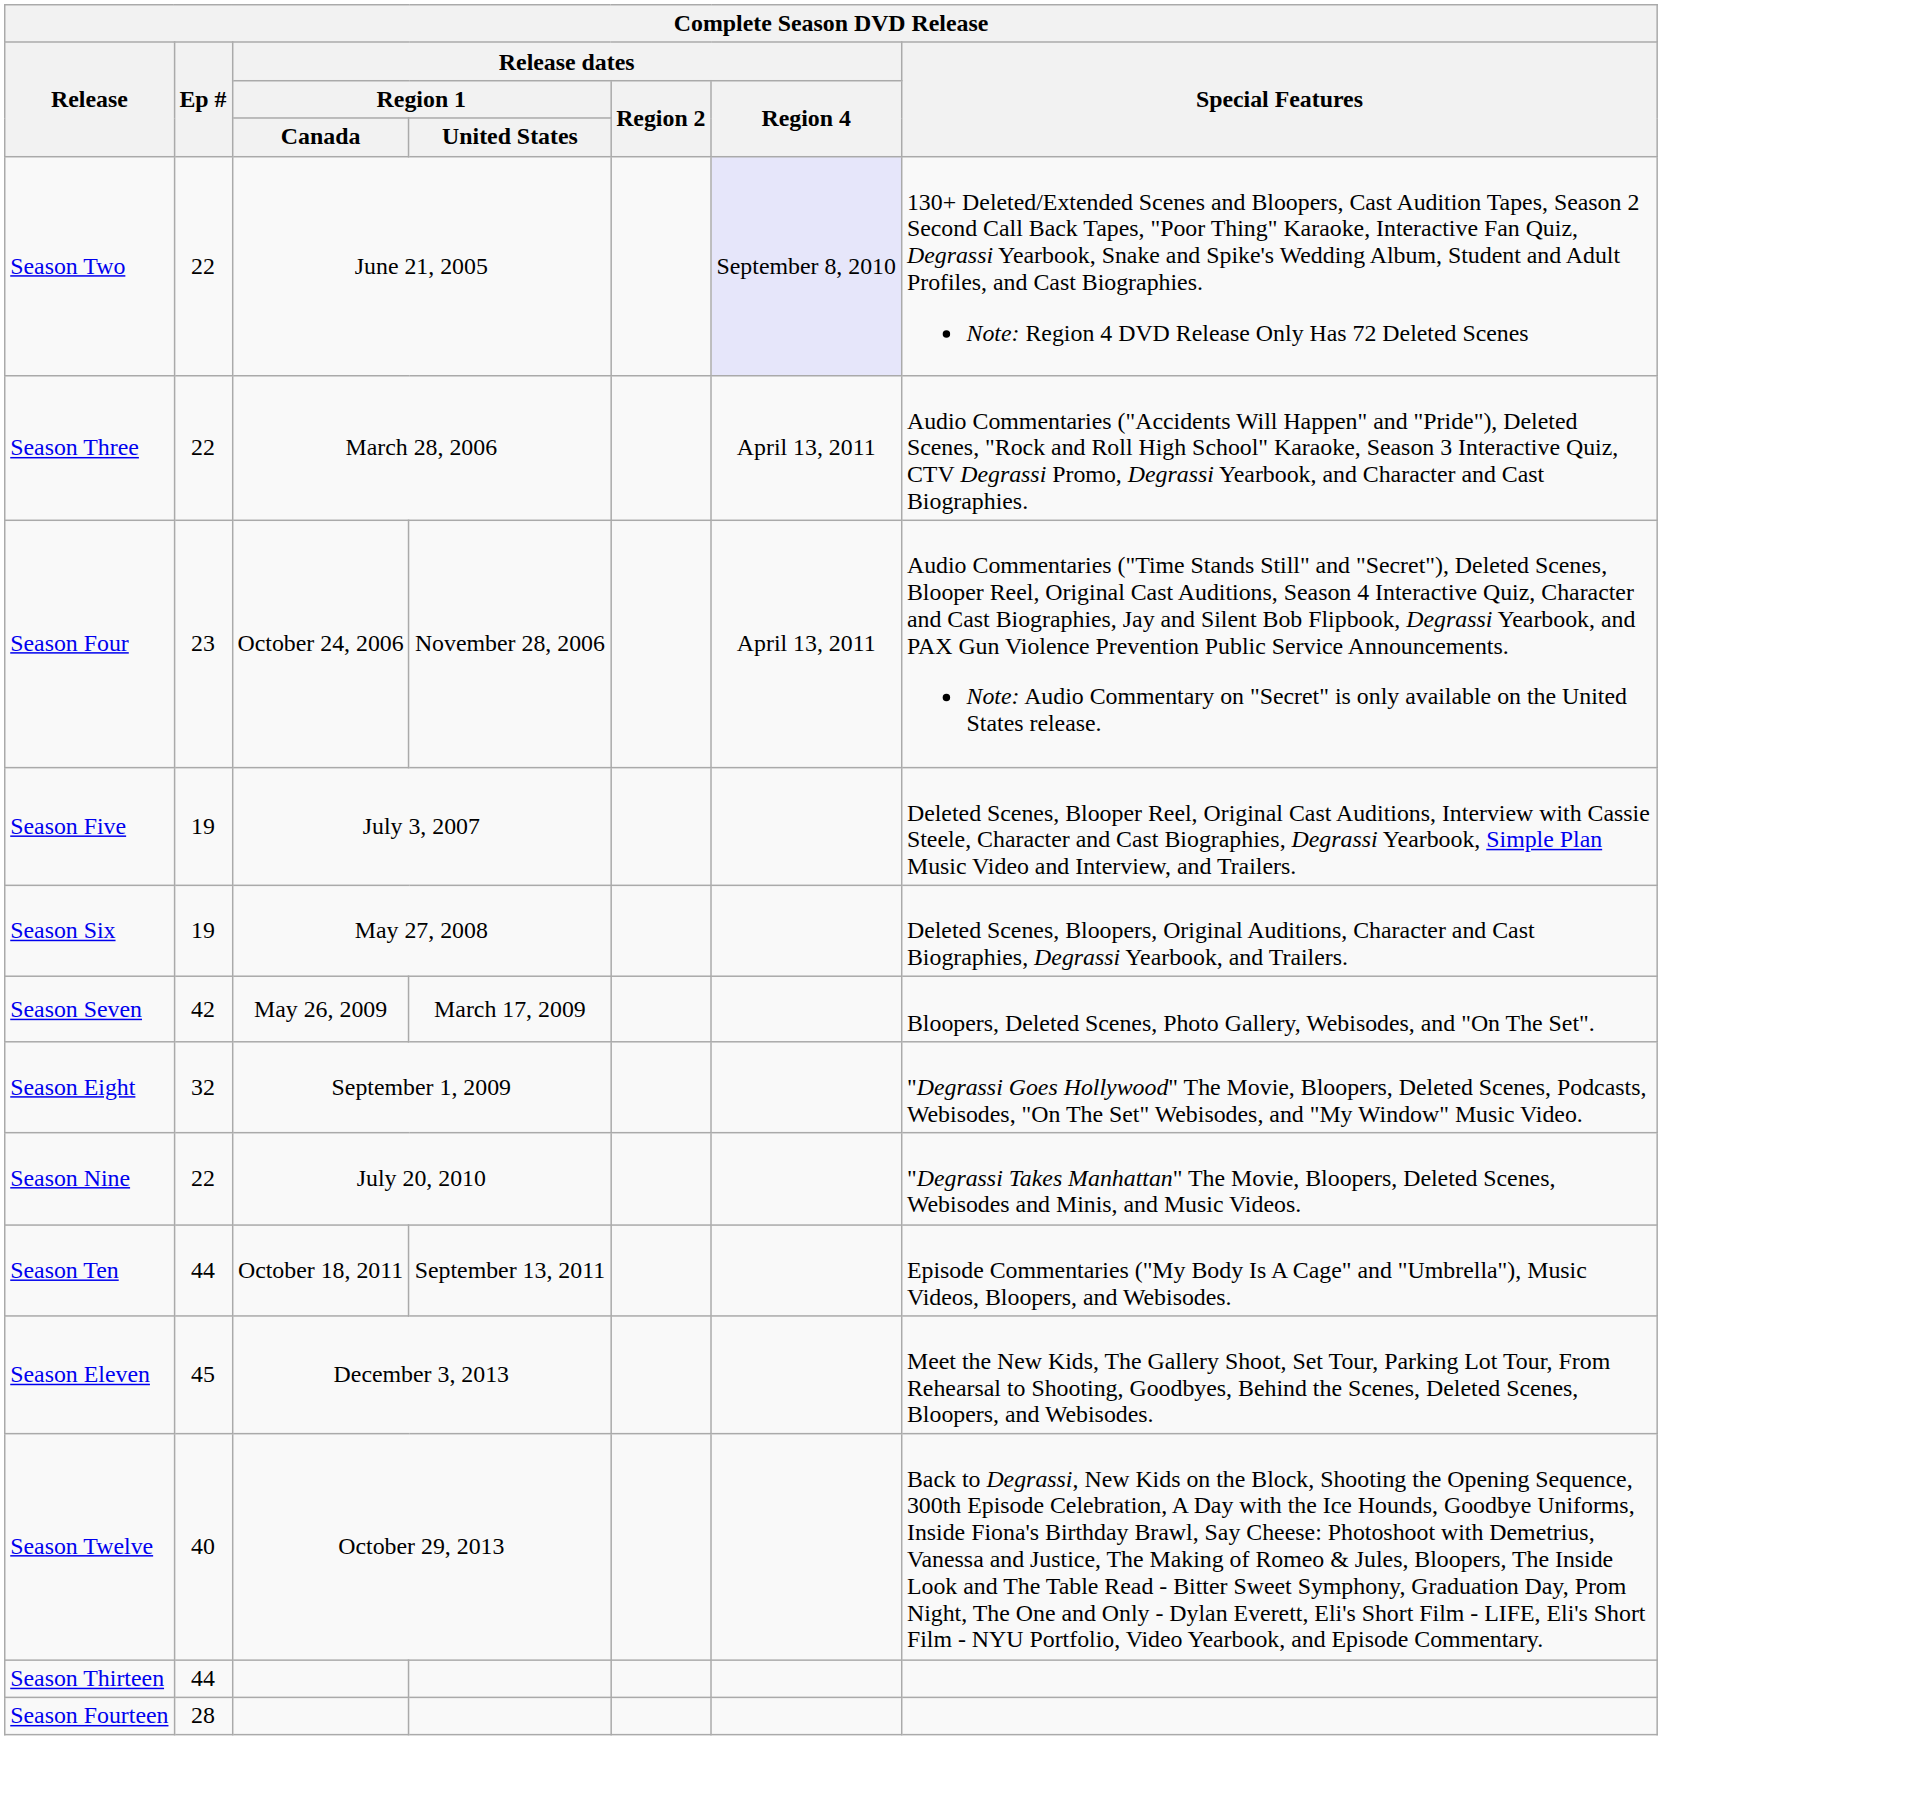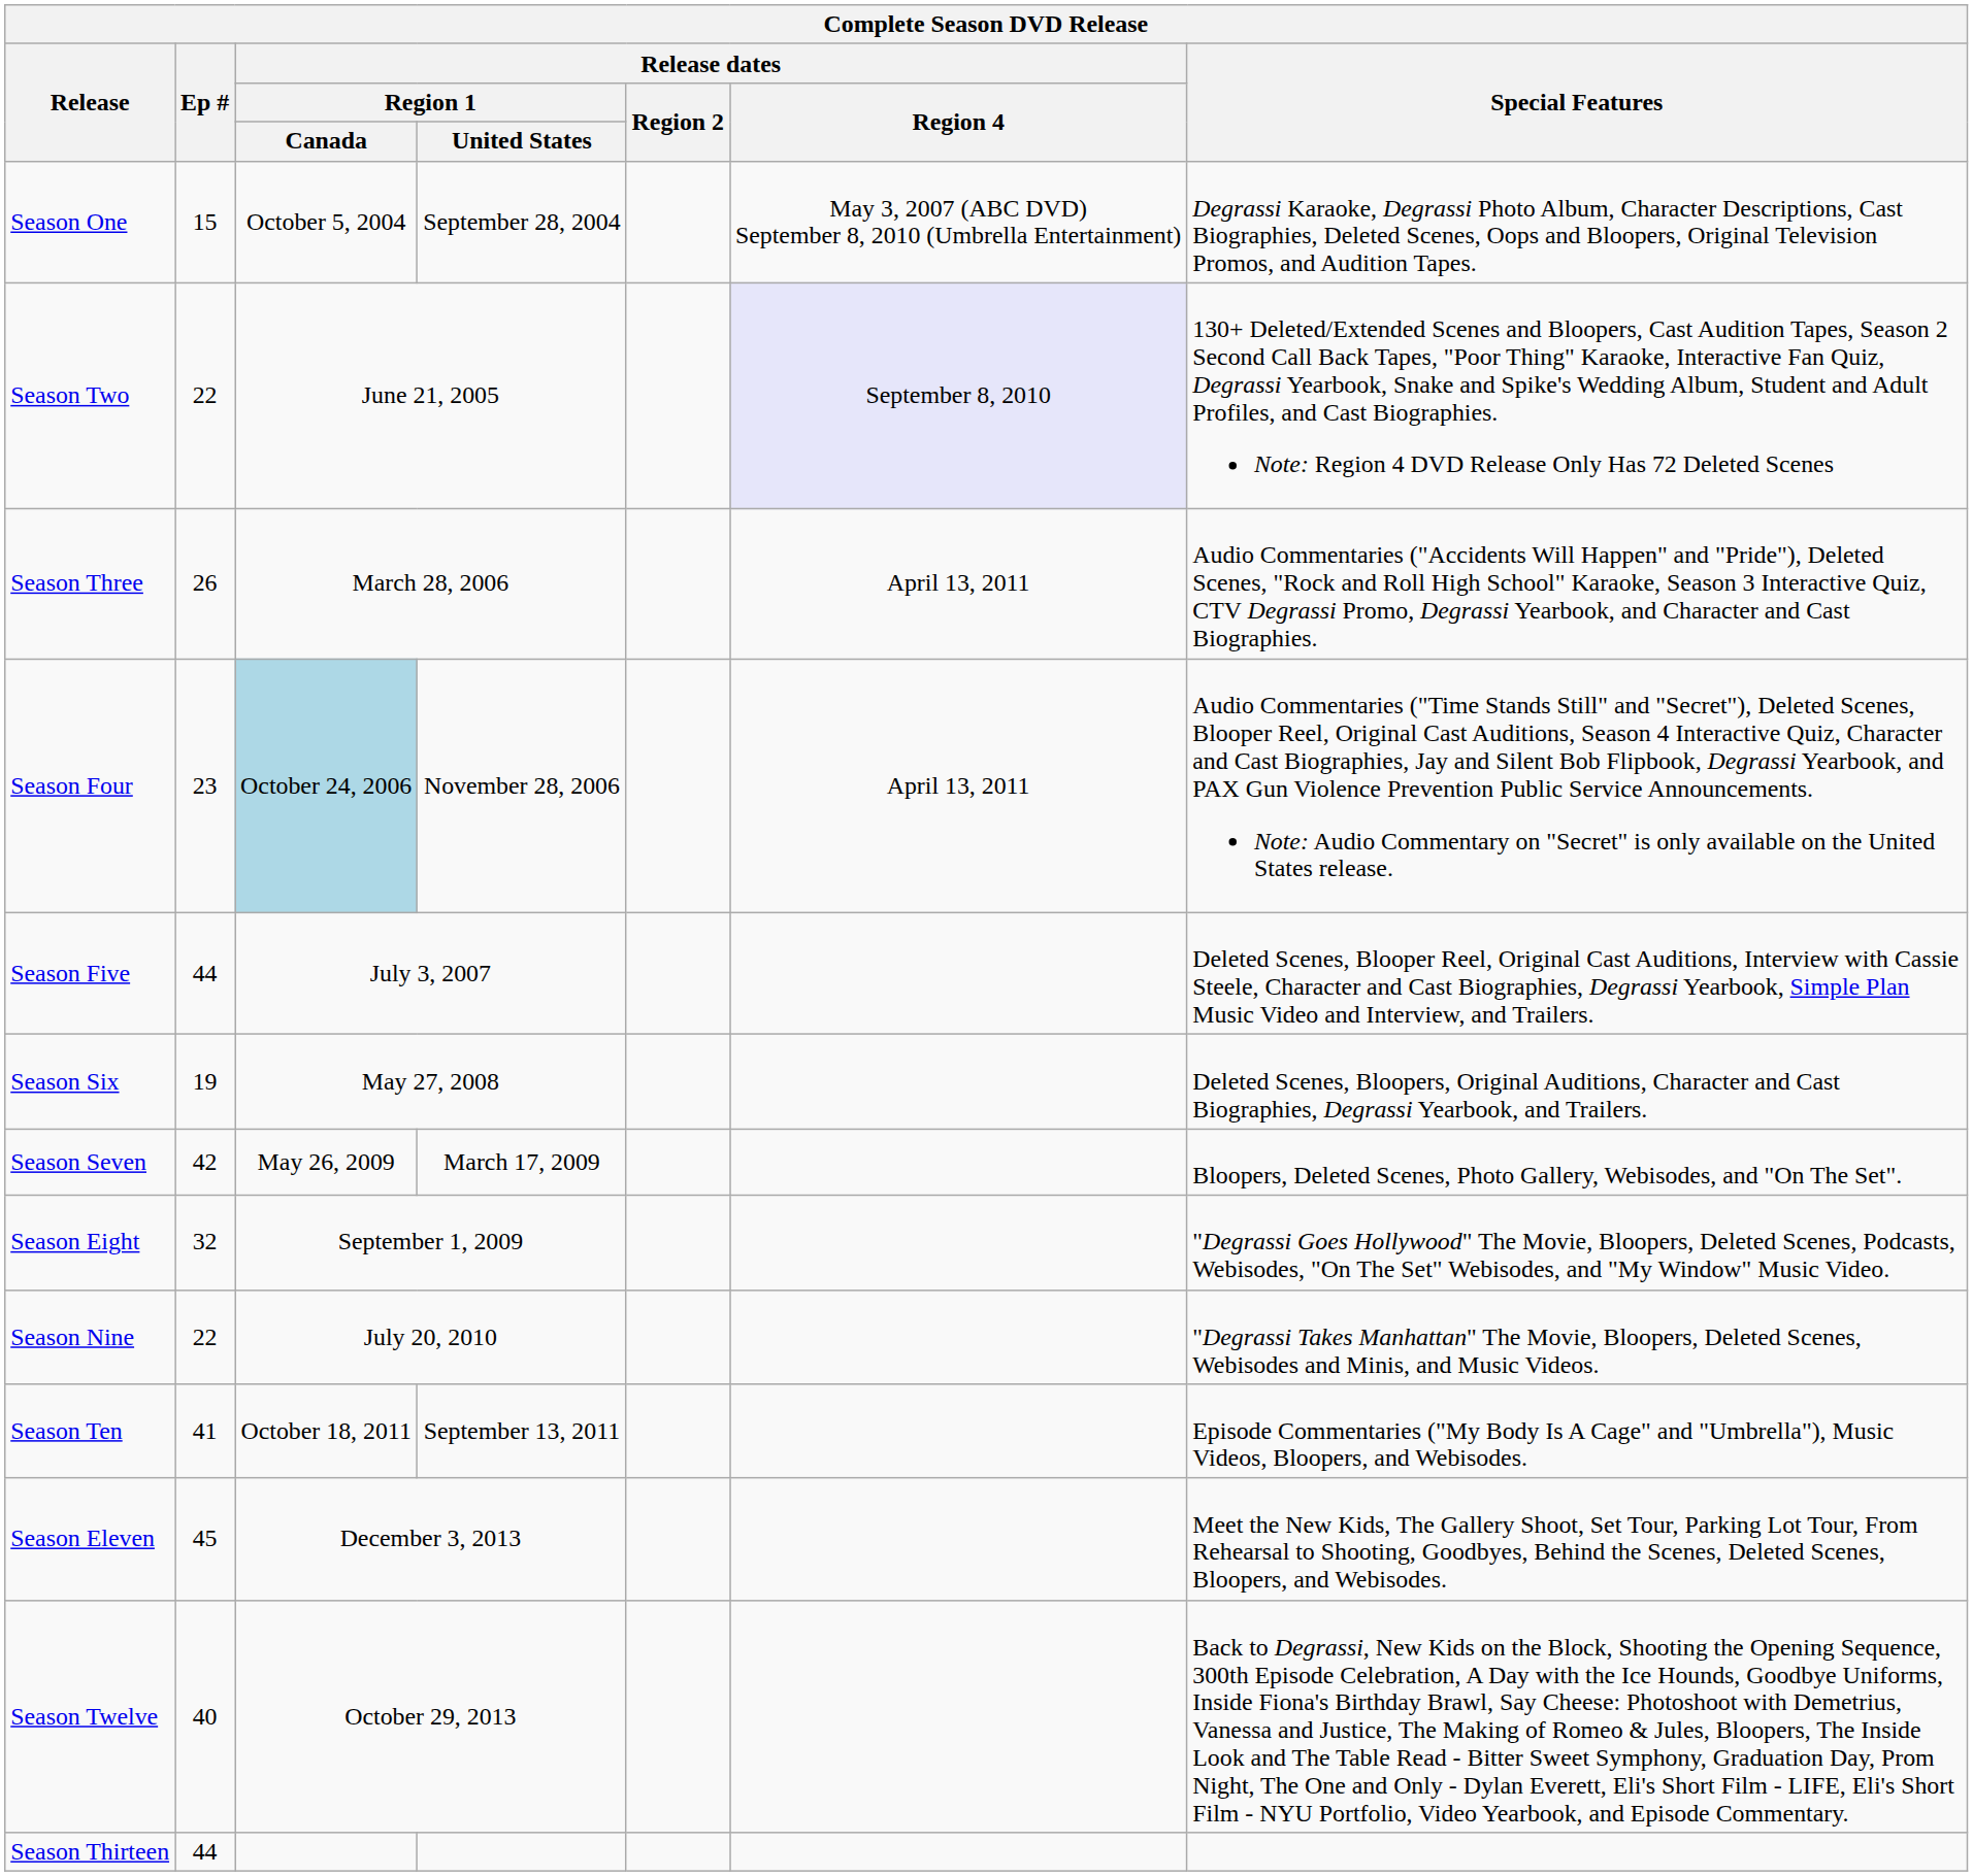 <table class="wikitable">
 <tr>
 <th colspan="7">Complete Season DVD Release</th>
 </tr>
 <tr>
 <th rowspan="3">Release</th>
 <th rowspan="3">Ep #</th>
 <th colspan="4">Release dates</th>
 <th rowspan="3" width="500">Special Features</th>
 </tr>
 <tr>
 <th colspan="2">Region 1</th>
 <th rowspan="2">Region 2</th>
 <th rowspan="2">Region 4</th>
 </tr>
 <tr>
 <th>Canada</th>
 <th>United States</th>
 </tr>
 <tr>
+<td><a href='#'>Season One</a></td>
+<td style="text-align:center;">15</td>
+<td style="text-align:center;">October 5, 2004</td>
+<td style="text-align:center;">September 28, 2004</td>
+<td></td>
+<td style="text-align:center;">May 3, 2007 (ABC DVD)<br>September 8, 2010 (Umbrella Entertainment)</td>
+<td><br><em>Degrassi</em> Karaoke, <em>Degrassi</em> Photo Album, Character Descriptions, Cast Biographies, Deleted Scenes, Oops and Bloopers, Original Television Promos, and Audition Tapes.</td>
+</tr>
+<tr>
 <td><a href='#'>Season Two</a></td>
 <td style="text-align:center;">22</td>
 <td style="text-align:center;" colspan="2">June 21, 2005</td>
 <td></td>
 <td style="background: lavender; text-align:center;">September 8, 2010</td>
 <td><br>130+ Deleted/Extended Scenes and Bloopers, Cast Audition Tapes, Season 2 Second Call Back Tapes, "Poor Thing" Karaoke, Interactive Fan Quiz, <em>Degrassi</em> Yearbook, Snake and Spike's Wedding Album, Student and Adult Profiles, and Cast Biographies.<ul><li><em>Note:</em> Region 4 DVD Release Only Has 72 Deleted Scenes</li></ul></td>
 </tr>
 <tr>
 <td><a href='#'>Season Three</a></td>
-<td style="text-align:center;">22</td>
+<td style="text-align:center;">26</td>
 <td style="text-align:center;" colspan ="2">March 28, 2006</td>
 <td></td>
 <td style="text-align:center;">April 13, 2011</td>
 <td><br>Audio Commentaries ("Accidents Will Happen" and "Pride"), Deleted Scenes, "Rock and Roll High School" Karaoke, Season 3 Interactive Quiz, CTV <em>Degrassi</em> Promo, <em>Degrassi</em> Yearbook, and Character and Cast Biographies.</td>
 </tr>
 <tr>
 <td><a href='#'>Season Four</a></td>
 <td style="text-align:center;">23</td>
-<td style="text-align:center;">October 24, 2006</td>
+<td style="background: lightblue; text-align:center;">October 24, 2006</td>
 <td style="text-align:center;">November 28, 2006</td>
 <td></td>
 <td style="text-align:center;">April 13, 2011</td>
 <td><br>Audio Commentaries ("Time Stands Still" and "Secret"), Deleted Scenes, Blooper Reel, Original Cast Auditions, Season 4 Interactive Quiz, Character and Cast Biographies, Jay and Silent Bob Flipbook, <em>Degrassi</em> Yearbook, and PAX Gun Violence Prevention Public Service Announcements.<ul><li><em>Note:</em> Audio Commentary on "Secret" is only available on the United States release.</li></ul></td>
 </tr>
 <tr>
 <td><a href='#'>Season Five</a></td>
-<td style="text-align:center;">19</td>
+<td style="text-align:center;">44</td>
 <td style="text-align:center;" colspan="2">July 3, 2007</td>
 <td></td>
 <td></td>
 <td><br>Deleted Scenes, Blooper Reel, Original Cast Auditions, Interview with Cassie Steele, Character and Cast Biographies, <em>Degrassi</em> Yearbook, <a href='#'>Simple Plan</a> Music Video and Interview, and Trailers.</td>
 </tr>
 <tr>
 <td><a href='#'>Season Six</a></td>
 <td style="text-align:center;">19</td>
 <td style="text-align:center;" colspan="2">May 27, 2008</td>
 <td></td>
 <td></td>
 <td><br>Deleted Scenes, Bloopers, Original Auditions, Character and Cast Biographies, <em>Degrassi</em> Yearbook, and Trailers.</td>
 </tr>
 <tr>
 <td><a href='#'>Season Seven</a></td>
 <td style="text-align:center;">42</td>
 <td style="text-align:center;">May 26, 2009</td>
 <td style="text-align:center;">March 17, 2009</td>
 <td></td>
 <td></td>
 <td><br>Bloopers, Deleted Scenes, Photo Gallery, Webisodes, and "On The Set".</td>
 </tr>
 <tr>
 <td><a href='#'>Season Eight</a></td>
 <td style="text-align:center;">32</td>
 <td style="text-align:center;" colspan="2">September 1, 2009</td>
 <td></td>
 <td></td>
 <td><br>"<em>Degrassi Goes Hollywood</em>" The Movie, Bloopers, Deleted Scenes, Podcasts, Webisodes, "On The Set" Webisodes, and "My Window" Music Video.</td>
 </tr>
 <tr>
 <td><a href='#'>Season Nine</a></td>
 <td style="text-align:center;">22</td>
 <td style="text-align:center;" colspan="2">July 20, 2010</td>
 <td></td>
 <td></td>
 <td><br>"<em>Degrassi Takes Manhattan</em>" The Movie, Bloopers, Deleted Scenes, Webisodes and Minis, and Music Videos.</td>
 </tr>
 <tr>
 <td><a href='#'>Season Ten</a></td>
-<td style="text-align:center;">44</td>
+<td style="text-align:center;">41</td>
 <td style="text-align:center;">October 18, 2011</td>
 <td style="text-align:center;">September 13, 2011</td>
 <td></td>
 <td></td>
 <td><br>Episode Commentaries ("My Body Is A Cage" and "Umbrella"), Music Videos, Bloopers, and Webisodes.</td>
 </tr>
 <tr>
 <td><a href='#'>Season Eleven</a></td>
 <td style="text-align:center;">45</td>
 <td style="text-align:center;" colspan="2">December 3, 2013</td>
 <td></td>
 <td></td>
 <td><br>Meet the New Kids, The Gallery Shoot, Set Tour, Parking Lot Tour, From Rehearsal to Shooting, Goodbyes, Behind the Scenes, Deleted Scenes, Bloopers, and Webisodes.</td>
 </tr>
 <tr>
 <td><a href='#'>Season Twelve</a></td>
 <td style="text-align:center;">40</td>
 <td style="text-align:center;" colspan="2">October 29, 2013</td>
 <td></td>
 <td></td>
 <td><br>Back to <em>Degrassi</em>, New Kids on the Block, Shooting the Opening Sequence, 300th Episode Celebration, A Day with the Ice Hounds, Goodbye Uniforms, Inside Fiona's Birthday Brawl, Say Cheese: Photoshoot with Demetrius, Vanessa and Justice, The Making of Romeo & Jules, Bloopers, The Inside Look and The Table Read - Bitter Sweet Symphony, Graduation Day, Prom Night, The One and Only - Dylan Everett, Eli's Short Film - LIFE, Eli's Short Film - NYU Portfolio, Video Yearbook, and Episode Commentary.</td>
 </tr>
 <tr>
 <td><a href='#'>Season Thirteen</a></td>
 <td style="text-align:center;">44</td>
 <td></td>
 <td></td>
 <td></td>
 <td></td>
 <td></td>
 </tr>
-<tr>
-<td><a href='#'>Season Fourteen</a></td>
-<td style="text-align:center;">28</td>
-<td></td>
-<td></td>
-<td></td>
-<td></td>
-<td></td>
-</tr>
 </table>
